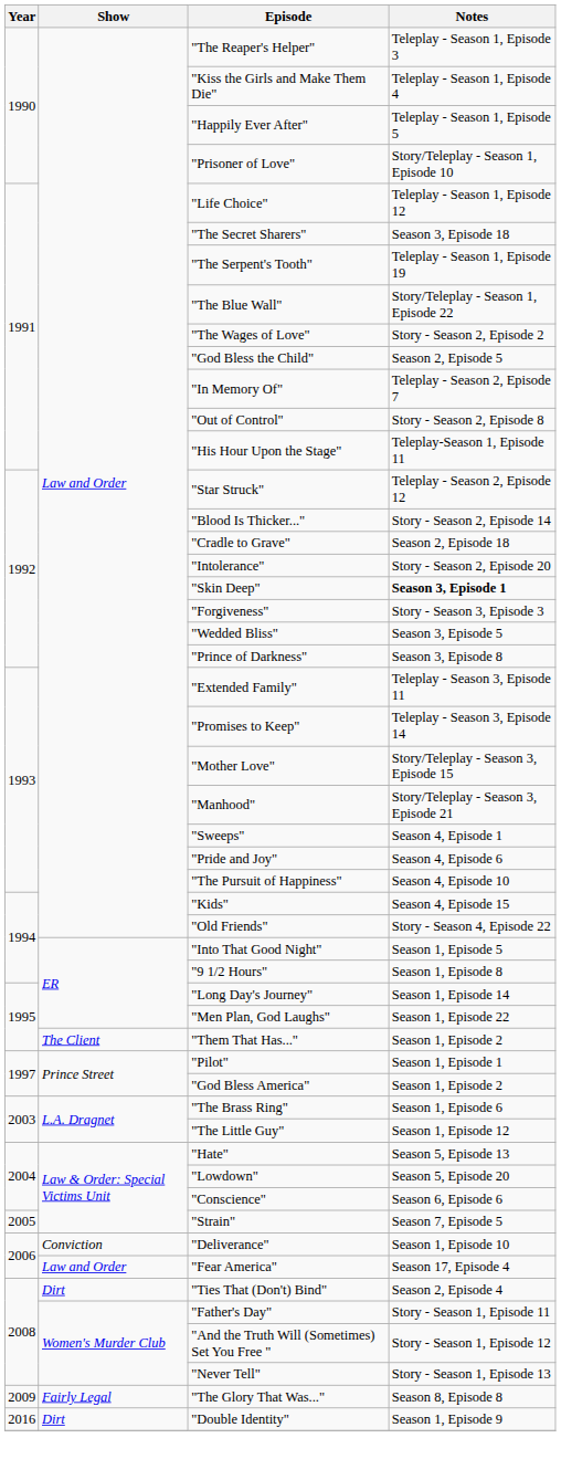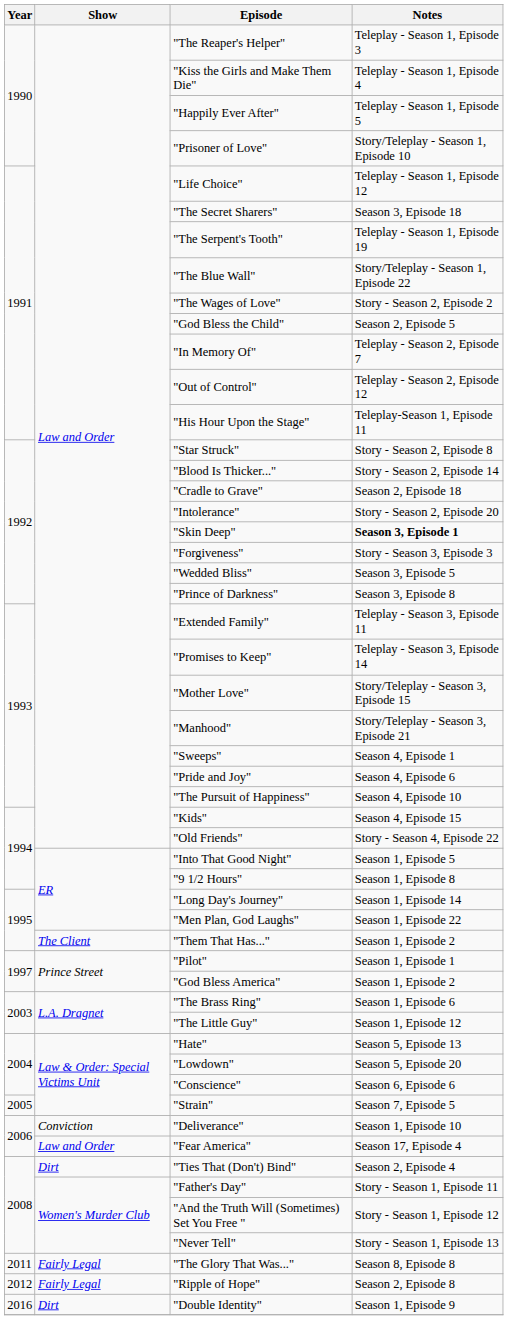 <table class="wikitable" style="font-size: 95%;">
 <tr>
 <th>Year</th>
 <th>Show</th>
 <th>Episode</th>
 <th>Notes</th>
 </tr>
 <tr>
 <td rowspan=4>1990</td>
 <td rowspan=30><em><a href='#'>Law and Order</a></em></td>
 <td>"The Reaper's Helper"</td>
 <td>Teleplay - Season 1, Episode 3</td>
 </tr>
 <tr>
 <td>"Kiss the Girls and Make Them Die"</td>
 <td>Teleplay - Season 1, Episode 4</td>
 </tr>
 <tr>
 <td>"Happily Ever After"</td>
 <td>Teleplay - Season 1, Episode 5</td>
 </tr>
 <tr>
 <td>"Prisoner of Love"</td>
 <td>Story/Teleplay - Season 1, Episode 10</td>
 </tr>
 <tr>
 <td rowspan=9>1991</td>
 <td>"Life Choice"</td>
 <td>Teleplay - Season 1, Episode 12</td>
 </tr>
 <tr>
 <td>"The Secret Sharers"</td>
 <td>Season 3, Episode 18</td>
 </tr>
 <tr>
 <td>"The Serpent's Tooth"</td>
 <td>Teleplay - Season 1, Episode 19</td>
 </tr>
 <tr>
 <td>"The Blue Wall"</td>
 <td>Story/Teleplay - Season 1, Episode 22</td>
 </tr>
 <tr>
 <td>"The Wages of Love"</td>
 <td>Story - Season 2, Episode 2</td>
 </tr>
 <tr>
 <td>"God Bless the Child"</td>
 <td>Season 2, Episode 5</td>
 </tr>
 <tr>
 <td>"In Memory Of"</td>
 <td>Teleplay - Season 2, Episode 7</td>
 </tr>
 <tr>
 <td>"Out of Control"</td>
-<td>Story - Season 2, Episode 8</td>
+<td>Teleplay - Season 2, Episode 12</td>
 </tr>
 <tr>
 <td>"His Hour Upon the Stage"</td>
 <td>Teleplay-Season 1, Episode 11</td>
 </tr>
 <tr>
 <td rowspan=8>1992</td>
 <td>"Star Struck"</td>
-<td>Teleplay - Season 2, Episode 12</td>
+<td>Story - Season 2, Episode 8</td>
 </tr>
 <tr>
 <td>"Blood Is Thicker..."</td>
 <td>Story - Season 2, Episode 14</td>
 </tr>
 <tr>
 <td>"Cradle to Grave"</td>
 <td>Season 2, Episode 18</td>
 </tr>
 <tr>
 <td>"Intolerance"</td>
 <td>Story - Season 2, Episode 20</td>
 </tr>
 <tr>
 <td>"Skin Deep"</td>
 <td><strong>Season 3, Episode 1</strong></td>
 </tr>
 <tr>
 <td>"Forgiveness"</td>
 <td>Story - Season 3, Episode 3</td>
 </tr>
 <tr>
 <td>"Wedded Bliss"</td>
 <td>Season 3, Episode 5</td>
 </tr>
 <tr>
 <td>"Prince of Darkness"</td>
 <td>Season 3, Episode 8</td>
 </tr>
 <tr>
 <td rowspan=7>1993</td>
 <td>"Extended Family"</td>
 <td>Teleplay - Season 3, Episode 11</td>
 </tr>
 <tr>
 <td>"Promises to Keep"</td>
 <td>Teleplay - Season 3, Episode 14</td>
 </tr>
 <tr>
 <td>"Mother Love"</td>
 <td>Story/Teleplay - Season 3, Episode 15</td>
 </tr>
 <tr>
 <td>"Manhood"</td>
 <td>Story/Teleplay - Season 3, Episode 21</td>
 </tr>
 <tr>
 <td>"Sweeps"</td>
 <td>Season 4, Episode 1</td>
 </tr>
 <tr>
 <td>"Pride and Joy"</td>
 <td>Season 4, Episode 6</td>
 </tr>
 <tr>
 <td>"The Pursuit of Happiness"</td>
 <td>Season 4, Episode 10</td>
 </tr>
 <tr>
 <td rowspan=4>1994</td>
 <td>"Kids"</td>
 <td>Season 4, Episode 15</td>
 </tr>
 <tr>
 <td>"Old Friends"</td>
 <td>Story - Season 4, Episode 22</td>
 </tr>
 <tr>
 <td rowspan=4><em><a href='#'>ER</a></em></td>
 <td>"Into That Good Night"</td>
 <td>Season 1, Episode 5</td>
 </tr>
 <tr>
 <td>"9 1/2 Hours"</td>
 <td>Season 1, Episode 8</td>
 </tr>
 <tr>
 <td rowspan=3>1995</td>
 <td>"Long Day's Journey"</td>
 <td>Season 1, Episode 14</td>
 </tr>
 <tr>
 <td>"Men Plan, God Laughs"</td>
 <td>Season 1, Episode 22</td>
 </tr>
 <tr>
 <td rowspan=1><em><a href='#'>The Client</a></em></td>
 <td>"Them That Has..."</td>
 <td>Season 1, Episode 2</td>
 </tr>
 <tr>
 <td rowspan=2>1997</td>
 <td rowspan=2><em>Prince Street</em></td>
 <td>"Pilot"</td>
 <td>Season 1, Episode 1</td>
 </tr>
 <tr>
 <td>"God Bless America"</td>
 <td>Season 1, Episode 2</td>
 </tr>
 <tr>
 <td rowspan=2>2003</td>
 <td rowspan=2><em><a href='#'>L.A. Dragnet</a></em></td>
 <td>"The Brass Ring"</td>
 <td>Season 1, Episode 6</td>
 </tr>
 <tr>
 <td>"The Little Guy"</td>
 <td>Season 1, Episode 12</td>
 </tr>
 <tr>
 <td rowspan=3>2004</td>
 <td rowspan=4><em><a href='#'>Law & Order: Special Victims Unit</a></em></td>
 <td>"Hate"</td>
 <td>Season 5, Episode 13</td>
 </tr>
 <tr>
 <td>"Lowdown"</td>
 <td>Season 5, Episode 20</td>
 </tr>
 <tr>
 <td>"Conscience"</td>
 <td>Season 6, Episode 6</td>
 </tr>
 <tr>
 <td rowspan=1>2005</td>
 <td>"Strain"</td>
 <td>Season 7, Episode 5</td>
 </tr>
 <tr>
 <td rowspan=2>2006</td>
 <td rowspan=1><em>Conviction</em></td>
 <td>"Deliverance"</td>
 <td>Season 1, Episode 10</td>
 </tr>
 <tr>
 <td rowspan=1><em><a href='#'>Law and Order</a></em></td>
 <td>"Fear America"</td>
 <td>Season 17, Episode 4</td>
 </tr>
 <tr>
 <td rowspan=4>2008</td>
 <td rowspan=1><em><a href='#'>Dirt</a></em></td>
 <td>"Ties That (Don't) Bind"</td>
 <td>Season 2, Episode 4</td>
 </tr>
 <tr>
 <td rowspan=3><em><a href='#'>Women's Murder Club</a></em></td>
 <td>"Father's Day"</td>
 <td>Story - Season 1, Episode 11</td>
 </tr>
 <tr>
 <td>"And the Truth Will (Sometimes) Set You Free "</td>
 <td>Story - Season 1, Episode 12</td>
 </tr>
 <tr>
 <td>"Never Tell"</td>
 <td>Story - Season 1, Episode 13</td>
 </tr>
 <tr>
-<td rowspan=1>2009</td>
+<td rowspan=1>2011</td>
 <td rowspan=1><em><a href='#'>Fairly Legal</a></em></td>
 <td>"The Glory That Was..."</td>
 <td>Season 8, Episode 8</td>
+</tr>
+<tr>
+<td rowspan=1>2012</td>
+<td rowspan=1><em><a href='#'>Fairly Legal</a></em></td>
+<td>"Ripple of Hope"</td>
+<td>Season 2, Episode 8</td>
 </tr>
 <tr>
 <td rowspan=1>2016</td>
 <td rowspan=1><em><a href='#'>Dirt</a></em></td>
 <td>"Double Identity"</td>
 <td>Season 1, Episode 9</td>
 </tr>
 <tr>
 </tr>
 </table>
